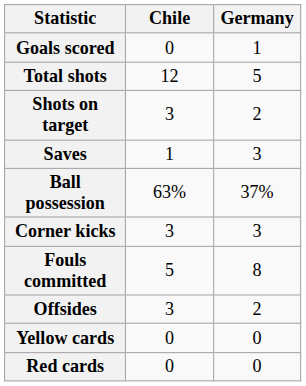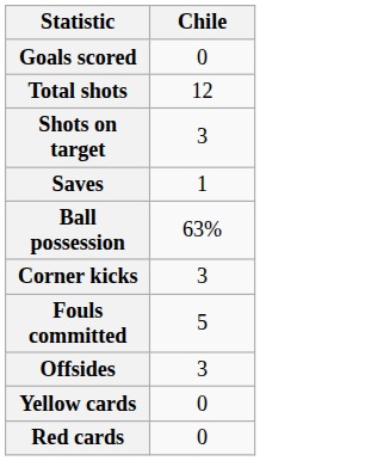 <table class="wikitable plainrowheaders" style="text-align:center">
 <tr>
 <th scope="col" style="width:100px">Statistic</th>
 <th scope="col" style="width:70px">Chile</th>
-<th scope="col" style="width:70px">Germany</th>
 </tr>
 <tr>
 <th scope=row>Goals scored</th>
 <td>0</td>
-<td>1</td>
 </tr>
 <tr>
 <th scope=row>Total shots</th>
 <td>12</td>
-<td>5</td>
 </tr>
 <tr>
 <th scope=row>Shots on target</th>
 <td>3</td>
-<td>2</td>
 </tr>
 <tr>
 <th scope=row>Saves</th>
 <td>1</td>
-<td>3</td>
 </tr>
 <tr>
 <th scope=row>Ball possession</th>
 <td>63%</td>
-<td>37%</td>
 </tr>
 <tr>
 <th scope=row>Corner kicks</th>
-<td>3</td>
 <td>3</td>
 </tr>
 <tr>
 <th scope=row>Fouls committed</th>
 <td>5</td>
-<td>8</td>
 </tr>
 <tr>
 <th scope=row>Offsides</th>
 <td>3</td>
-<td>2</td>
 </tr>
 <tr>
 <th scope=row>Yellow cards</th>
-<td>0</td>
 <td>0</td>
 </tr>
 <tr>
 <th scope=row>Red cards</th>
 <td>0</td>
-<td>0</td>
 </tr>
 </table>
